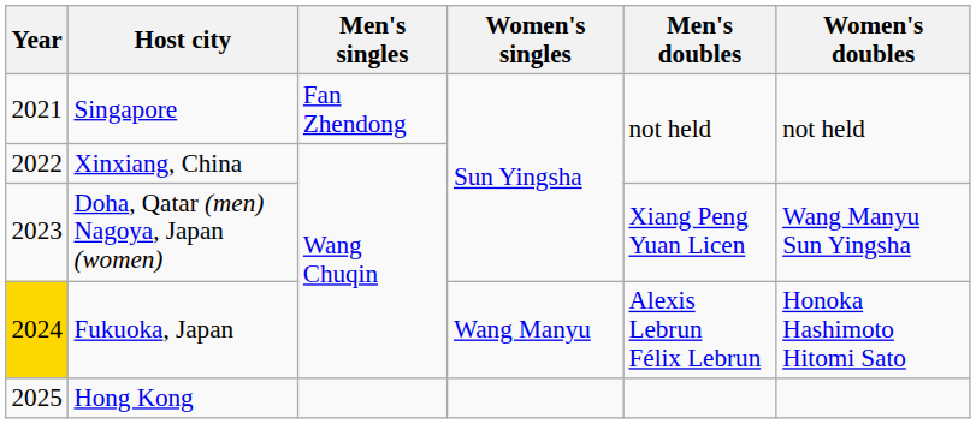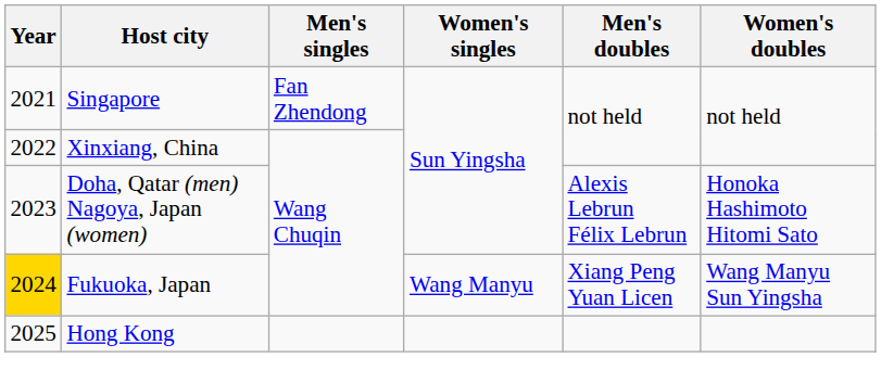 <table class="wikitable"style="font-size:100%">
 <tr>
 <th>Year</th>
 <th>Host city</th>
 <th>Men's singles</th>
 <th>Women's singles</th>
 <th>Men's doubles</th>
 <th>Women's doubles</th>
 </tr>
 <tr>
 <td>2021</td>
 <td><a href='#'>Singapore</a></td>
 <td> <a href='#'>Fan Zhendong</a></td>
 <td rowspan="3"> <a href='#'>Sun Yingsha</a></td>
 <td rowspan="2">not held</td>
 <td rowspan="2">not held</td>
 </tr>
 <tr>
 <td>2022</td>
 <td><a href='#'>Xinxiang</a>, China</td>
 <td rowspan="3"> <a href='#'>Wang Chuqin</a></td>
 </tr>
 <tr>
 <td>2023</td>
 <td><a href='#'>Doha</a>, Qatar <em>(men)</em><br><a href='#'>Nagoya</a>, Japan <em>(women)</em></td>
-<td> <a href='#'>Xiang Peng</a><br> <a href='#'>Yuan Licen</a></td>
-<td> <a href='#'>Wang Manyu</a><br> <a href='#'>Sun Yingsha</a></td>
+<td> <a href='#'>Alexis Lebrun</a> <br> <a href='#'>Félix Lebrun</a></td>
+<td> <a href='#'>Honoka Hashimoto</a><br> <a href='#'>Hitomi Sato</a></td>
 </tr>
 <tr>
 <td style="background: gold;">2024</td>
 <td><a href='#'>Fukuoka</a>, Japan</td>
 <td> <a href='#'>Wang Manyu</a></td>
-<td> <a href='#'>Alexis Lebrun</a> <br> <a href='#'>Félix Lebrun</a></td>
-<td> <a href='#'>Honoka Hashimoto</a><br> <a href='#'>Hitomi Sato</a></td>
+<td> <a href='#'>Xiang Peng</a><br> <a href='#'>Yuan Licen</a></td>
+<td> <a href='#'>Wang Manyu</a><br> <a href='#'>Sun Yingsha</a></td>
 </tr>
 <tr>
 <td>2025</td>
 <td><a href='#'>Hong Kong</a></td>
 <td></td>
 <td> <br></td>
 <td> <br></td>
 </tr>
 </table>
